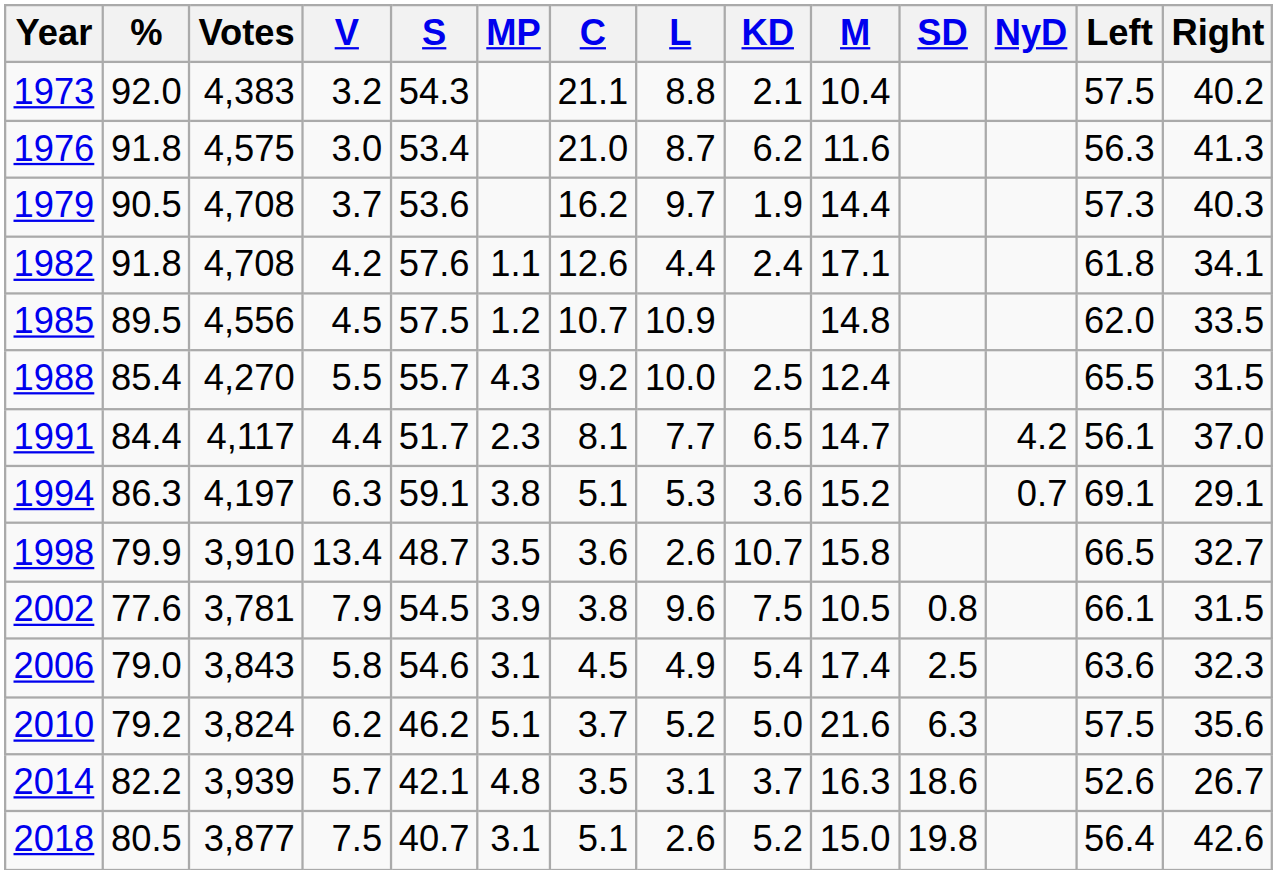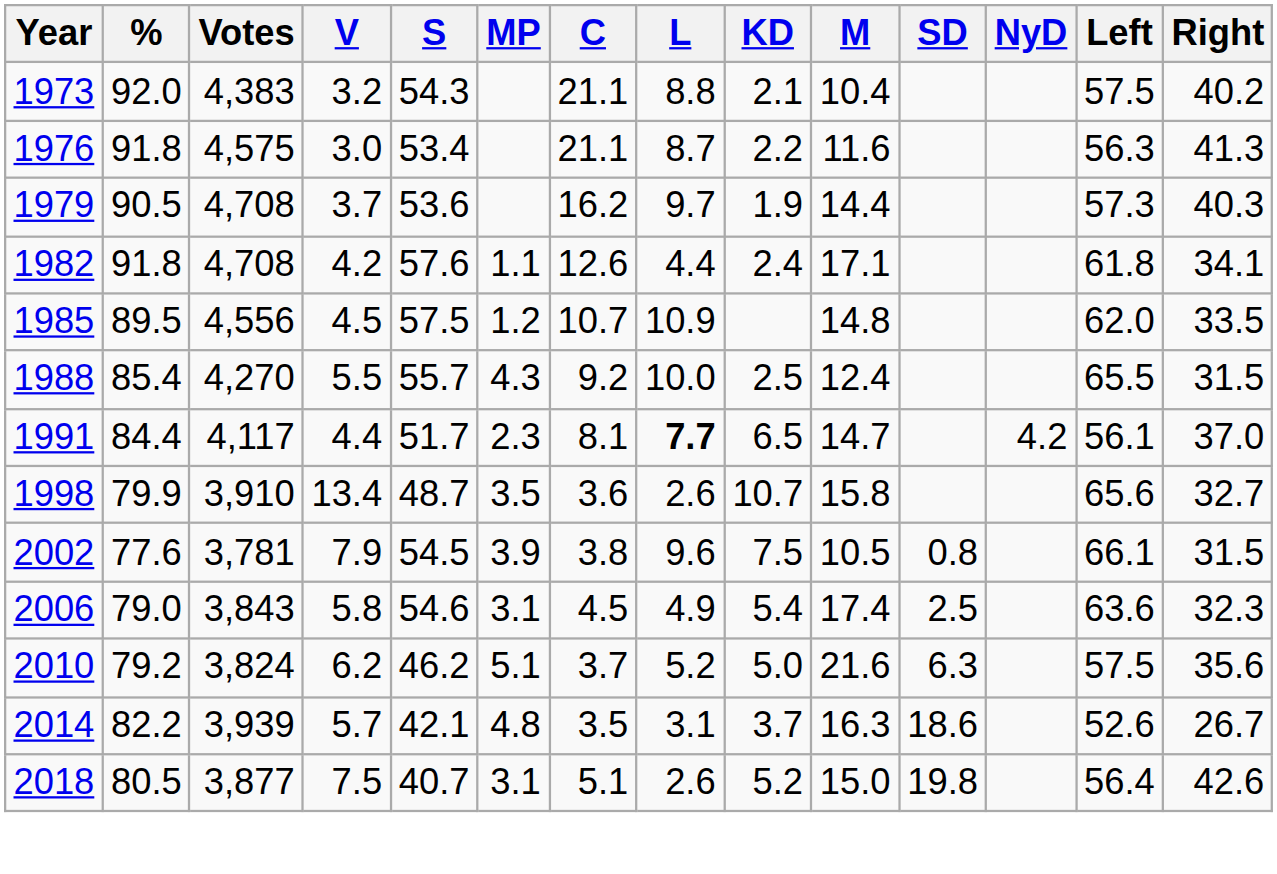 <table class="wikitable sortable" style=text-align:right>
 <tr>
 <th>Year</th>
 <th>%</th>
 <th>Votes</th>
 <th><a href='#'>V</a></th>
 <th><a href='#'>S</a></th>
 <th><a href='#'>MP</a></th>
 <th><a href='#'>C</a></th>
 <th><a href='#'>L</a></th>
 <th><a href='#'>KD</a></th>
 <th><a href='#'>M</a></th>
 <th><a href='#'>SD</a></th>
 <th><a href='#'>NyD</a></th>
 <th>Left</th>
 <th>Right</th>
 </tr>
 <tr>
 <td align=left><a href='#'>1973</a></td>
 <td>92.0</td>
 <td>4,383</td>
 <td>3.2</td>
 <td>54.3</td>
 <td></td>
 <td>21.1</td>
 <td>8.8</td>
 <td>2.1</td>
 <td>10.4</td>
 <td></td>
 <td></td>
 <td>57.5</td>
 <td>40.2</td>
 </tr>
 <tr>
 <td align=left><a href='#'>1976</a></td>
 <td>91.8</td>
 <td>4,575</td>
 <td>3.0</td>
 <td>53.4</td>
 <td></td>
-<td>21.0</td>
+<td>21.1</td>
 <td>8.7</td>
-<td>6.2</td>
+<td>2.2</td>
 <td>11.6</td>
 <td></td>
 <td></td>
 <td>56.3</td>
 <td>41.3</td>
 </tr>
 <tr>
 <td align=left><a href='#'>1979</a></td>
 <td>90.5</td>
 <td>4,708</td>
 <td>3.7</td>
 <td>53.6</td>
 <td></td>
 <td>16.2</td>
 <td>9.7</td>
 <td>1.9</td>
 <td>14.4</td>
 <td></td>
 <td></td>
 <td>57.3</td>
 <td>40.3</td>
 </tr>
 <tr>
 <td align=left><a href='#'>1982</a></td>
 <td>91.8</td>
 <td>4,708</td>
 <td>4.2</td>
 <td>57.6</td>
 <td>1.1</td>
 <td>12.6</td>
 <td>4.4</td>
 <td>2.4</td>
 <td>17.1</td>
 <td></td>
 <td></td>
 <td>61.8</td>
 <td>34.1</td>
 </tr>
 <tr>
 <td align=left><a href='#'>1985</a></td>
 <td>89.5</td>
 <td>4,556</td>
 <td>4.5</td>
 <td>57.5</td>
 <td>1.2</td>
 <td>10.7</td>
 <td>10.9</td>
 <td></td>
 <td>14.8</td>
 <td></td>
 <td></td>
 <td>62.0</td>
 <td>33.5</td>
 </tr>
 <tr>
 <td align=left><a href='#'>1988</a></td>
 <td>85.4</td>
 <td>4,270</td>
 <td>5.5</td>
 <td>55.7</td>
 <td>4.3</td>
 <td>9.2</td>
 <td>10.0</td>
 <td>2.5</td>
 <td>12.4</td>
 <td></td>
 <td></td>
 <td>65.5</td>
 <td>31.5</td>
 </tr>
 <tr>
 <td align=left><a href='#'>1991</a></td>
 <td>84.4</td>
 <td>4,117</td>
 <td>4.4</td>
 <td>51.7</td>
 <td>2.3</td>
 <td>8.1</td>
-<td>7.7</td>
+<td><strong>7.7</strong></td>
 <td>6.5</td>
 <td>14.7</td>
 <td></td>
 <td>4.2</td>
 <td>56.1</td>
 <td>37.0</td>
-</tr>
-<tr>
-<td align=left><a href='#'>1994</a></td>
-<td>86.3</td>
-<td>4,197</td>
-<td>6.3</td>
-<td>59.1</td>
-<td>3.8</td>
-<td>5.1</td>
-<td>5.3</td>
-<td>3.6</td>
-<td>15.2</td>
-<td></td>
-<td>0.7</td>
-<td>69.1</td>
-<td>29.1</td>
 </tr>
 <tr>
 <td align=left><a href='#'>1998</a></td>
 <td>79.9</td>
 <td>3,910</td>
 <td>13.4</td>
 <td>48.7</td>
 <td>3.5</td>
 <td>3.6</td>
 <td>2.6</td>
 <td>10.7</td>
 <td>15.8</td>
 <td></td>
 <td></td>
-<td>66.5</td>
+<td>65.6</td>
 <td>32.7</td>
 </tr>
 <tr>
 <td align=left><a href='#'>2002</a></td>
 <td>77.6</td>
 <td>3,781</td>
 <td>7.9</td>
 <td>54.5</td>
 <td>3.9</td>
 <td>3.8</td>
 <td>9.6</td>
 <td>7.5</td>
 <td>10.5</td>
 <td>0.8</td>
 <td></td>
 <td>66.1</td>
 <td>31.5</td>
 </tr>
 <tr>
 <td align=left><a href='#'>2006</a></td>
 <td>79.0</td>
 <td>3,843</td>
 <td>5.8</td>
 <td>54.6</td>
 <td>3.1</td>
 <td>4.5</td>
 <td>4.9</td>
 <td>5.4</td>
 <td>17.4</td>
 <td>2.5</td>
 <td></td>
 <td>63.6</td>
 <td>32.3</td>
 </tr>
 <tr>
 <td align=left><a href='#'>2010</a></td>
 <td>79.2</td>
 <td>3,824</td>
 <td>6.2</td>
 <td>46.2</td>
 <td>5.1</td>
 <td>3.7</td>
 <td>5.2</td>
 <td>5.0</td>
 <td>21.6</td>
 <td>6.3</td>
 <td></td>
 <td>57.5</td>
 <td>35.6</td>
 </tr>
 <tr>
 <td align=left><a href='#'>2014</a></td>
 <td>82.2</td>
 <td>3,939</td>
 <td>5.7</td>
 <td>42.1</td>
 <td>4.8</td>
 <td>3.5</td>
 <td>3.1</td>
 <td>3.7</td>
 <td>16.3</td>
 <td>18.6</td>
 <td></td>
 <td>52.6</td>
 <td>26.7</td>
 </tr>
 <tr>
 <td align=left><a href='#'>2018</a></td>
 <td>80.5</td>
 <td>3,877</td>
 <td>7.5</td>
 <td>40.7</td>
 <td>3.1</td>
 <td>5.1</td>
 <td>2.6</td>
 <td>5.2</td>
 <td>15.0</td>
 <td>19.8</td>
 <td></td>
 <td>56.4</td>
 <td>42.6</td>
 </tr>
 </table>
